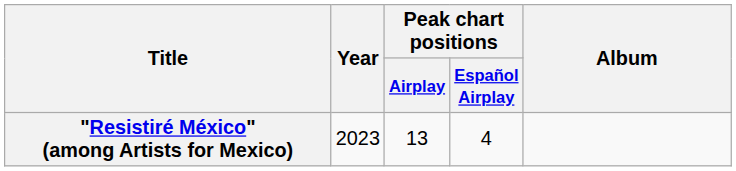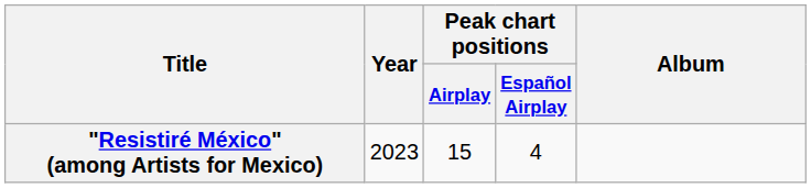 <table class="wikitable plainrowheaders" style="text-align:center;">
 <tr>
 <th rowspan="2" scope="col" style="width:16em;">Title</th>
 <th rowspan="2" scope="col" style="width:2em;">Year</th>
 <th colspan="2">Peak chart positions</th>
 <th rowspan="2" scope="col" style="width:10em;">Album</th>
 </tr>
 <tr>
 <th style="width:45px;"><small><a href='#'>Airplay</a></small></th>
 <th style="width:45px;"><small><a href='#'>Español<br>Airplay</a></small></th>
 </tr>
 <tr>
 <th scope="row">"<a href='#'>Resistiré México</a>"<br><span>(among Artists for Mexico)</span></th>
 <td>2023</td>
-<td>13</td>
+<td>15</td>
 <td>4</td>
 <td></td>
 </tr>
 </table>
